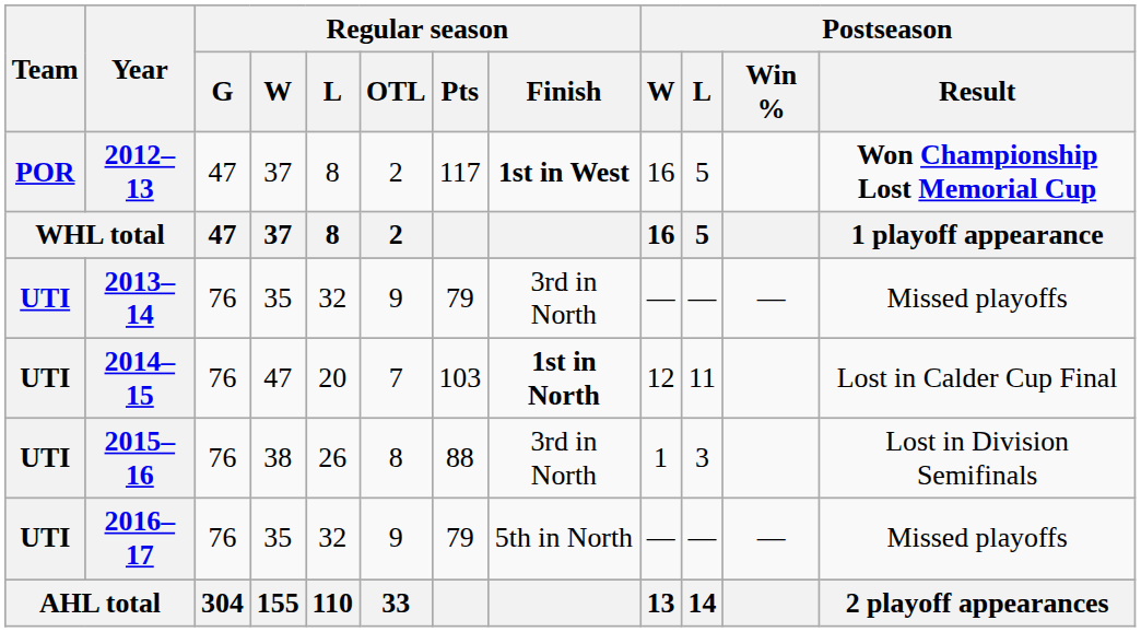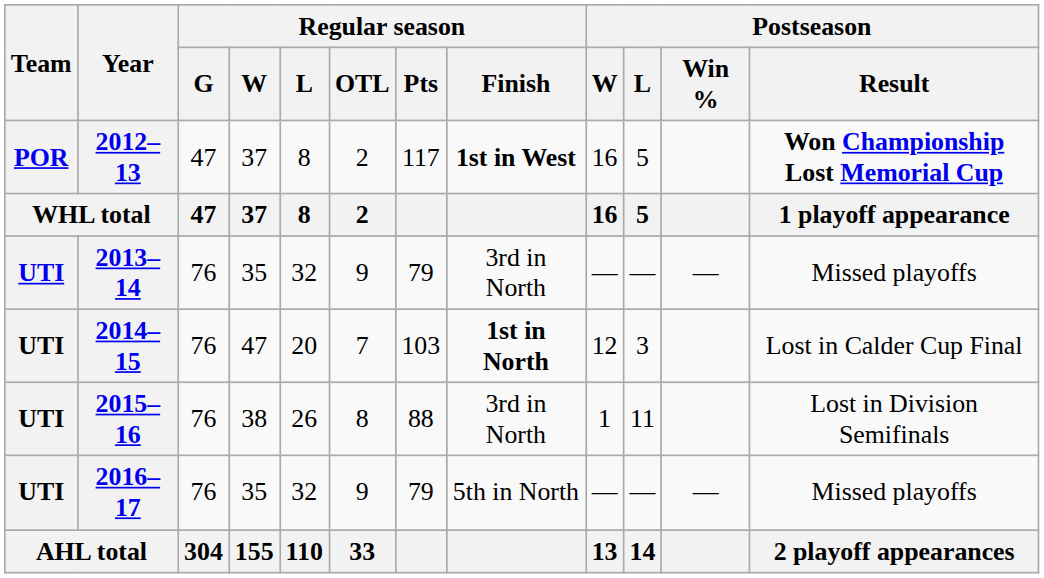 <table class="wikitable" style="font-size:95%; text-align:center;">
 <tr>
 <th rowspan="2">Team</th>
 <th rowspan="2">Year</th>
 <th colspan="6">Regular season</th>
 <th colspan="4">Postseason</th>
 </tr>
 <tr>
 <th>G</th>
 <th>W</th>
 <th>L</th>
 <th>OTL</th>
 <th>Pts</th>
 <th>Finish</th>
 <th>W</th>
 <th>L</th>
 <th>Win %</th>
 <th>Result</th>
 </tr>
 <tr>
 <th><a href='#'>POR</a></th>
 <th><a href='#'>2012–13</a></th>
 <td>47</td>
 <td>37</td>
 <td>8</td>
 <td>2</td>
 <td>117</td>
 <td><strong>1st in West</strong></td>
 <td>16</td>
 <td>5</td>
 <td></td>
 <td><strong>Won <a href='#'>Championship</a></strong><br><strong>Lost <a href='#'>Memorial Cup</a></strong></td>
 </tr>
 <tr>
 <th colspan="2">WHL total</th>
 <th>47</th>
 <th>37</th>
 <th>8</th>
 <th>2</th>
 <th> </th>
 <th> </th>
 <th>16</th>
 <th>5</th>
 <th></th>
 <th>1 playoff appearance</th>
 </tr>
 <tr>
 <th><a href='#'>UTI</a></th>
 <th><a href='#'>2013–14</a></th>
 <td>76</td>
 <td>35</td>
 <td>32</td>
 <td>9</td>
 <td>79</td>
 <td>3rd in North</td>
 <td>—</td>
 <td>—</td>
 <td>—</td>
 <td>Missed playoffs</td>
 </tr>
 <tr>
 <th>UTI</th>
 <th><a href='#'>2014–15</a></th>
 <td>76</td>
 <td>47</td>
 <td>20</td>
 <td>7</td>
 <td>103</td>
 <td><strong>1st in North</strong></td>
 <td>12</td>
-<td>11</td>
+<td>3</td>
 <td></td>
 <td>Lost in Calder Cup Final</td>
 </tr>
 <tr>
 <th>UTI</th>
 <th><a href='#'>2015–16</a></th>
 <td>76</td>
 <td>38</td>
 <td>26</td>
 <td>8</td>
 <td>88</td>
 <td>3rd in North</td>
 <td>1</td>
-<td>3</td>
+<td>11</td>
 <td></td>
 <td>Lost in Division Semifinals</td>
 </tr>
 <tr>
 <th>UTI</th>
 <th><a href='#'>2016–17</a></th>
 <td>76</td>
 <td>35</td>
 <td>32</td>
 <td>9</td>
 <td>79</td>
 <td>5th in North</td>
 <td>—</td>
 <td>—</td>
 <td>—</td>
 <td>Missed playoffs</td>
 </tr>
 <tr>
 <th colspan="2">AHL total</th>
 <th>304</th>
 <th>155</th>
 <th>110</th>
 <th>33</th>
 <th> </th>
 <th> </th>
 <th>13</th>
 <th>14</th>
 <th></th>
 <th>2 playoff appearances</th>
 </tr>
 </table>
